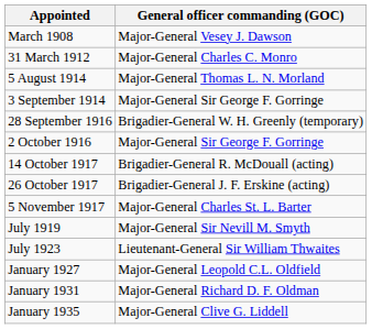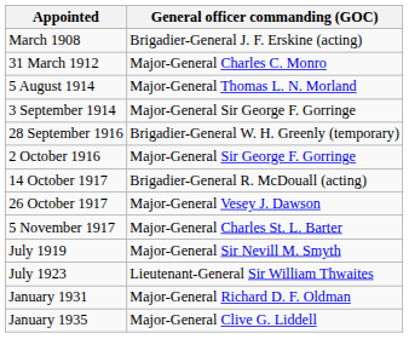 <table class="wikitable" style="text-align: left; border-spacing: 2px; border: 1px solid darkgray;">
 <tr>
 <th>Appointed</th>
 <th>General officer commanding (GOC)</th>
 </tr>
 <tr>
 <td>March 1908</td>
-<td>Major-General <a href='#'>Vesey J. Dawson</a></td>
+<td>Brigadier-General J. F. Erskine (acting)</td>
 </tr>
 <tr>
 <td>31 March 1912</td>
 <td>Major-General <a href='#'>Charles C. Monro</a></td>
 </tr>
 <tr>
 <td>5 August 1914</td>
 <td>Major-General <a href='#'>Thomas L. N. Morland</a></td>
 </tr>
 <tr>
 <td>3 September 1914</td>
 <td>Major-General Sir George F. Gorringe</td>
 </tr>
 <tr>
 <td>28 September 1916</td>
 <td>Brigadier-General  W. H. Greenly (temporary)</td>
 </tr>
 <tr>
 <td>2 October 1916</td>
 <td>Major-General <a href='#'>Sir George F. Gorringe</a></td>
 </tr>
 <tr>
 <td>14 October 1917</td>
 <td>Brigadier-General R. McDouall (acting)</td>
 </tr>
 <tr>
 <td>26 October 1917</td>
-<td>Brigadier-General J. F. Erskine (acting)</td>
+<td>Major-General <a href='#'>Vesey J. Dawson</a></td>
 </tr>
 <tr>
 <td>5 November 1917</td>
 <td>Major-General <a href='#'>Charles St. L. Barter</a></td>
 </tr>
 <tr>
 <td>July 1919</td>
 <td>Major-General <a href='#'>Sir Nevill M. Smyth</a></td>
 </tr>
 <tr>
 <td>July 1923</td>
 <td>Lieutenant-General <a href='#'>Sir William Thwaites</a></td>
 </tr>
 <tr>
-<td>January 1927</td>
-<td>Major-General <a href='#'>Leopold C.L. Oldfield</a></td>
-</tr>
-<tr>
 <td>January 1931</td>
 <td>Major-General <a href='#'>Richard D. F. Oldman</a></td>
 </tr>
 <tr>
 <td>January 1935</td>
 <td>Major-General <a href='#'>Clive G. Liddell</a></td>
 </tr>
 </table>
